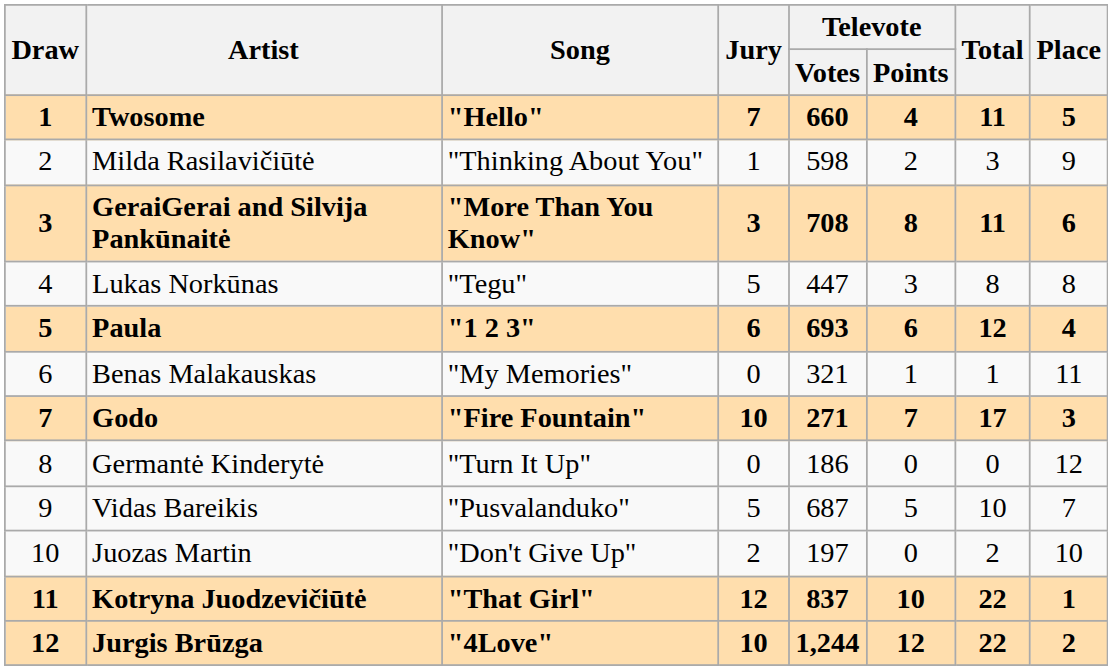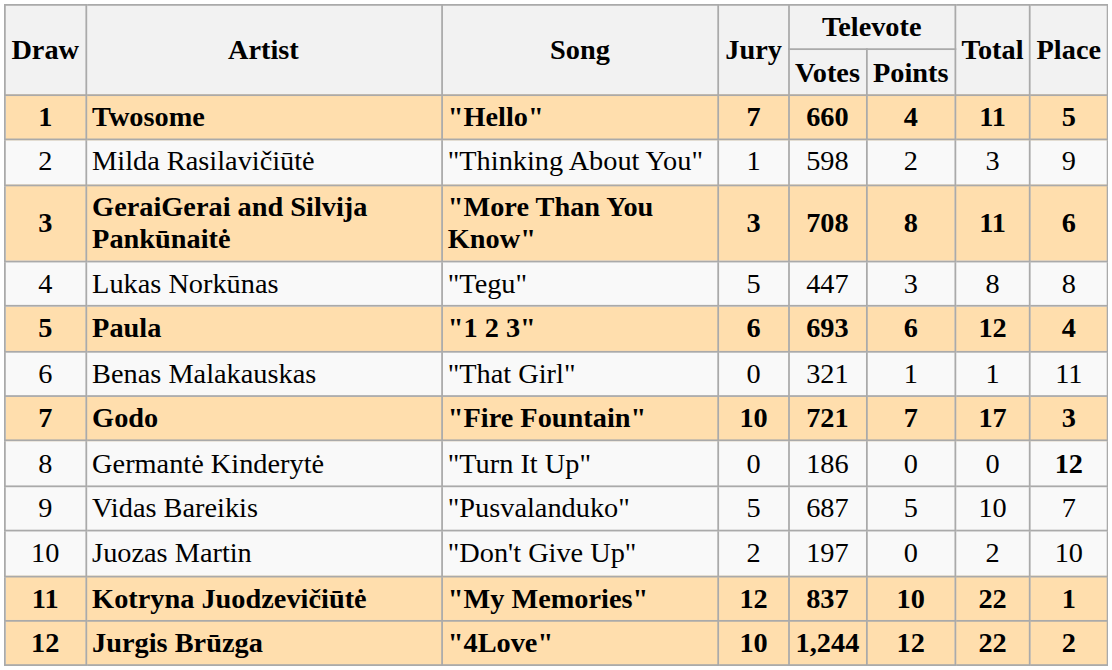 <table class="sortable wikitable" style="margin: 1em auto 1em auto; text-align:center">
 <tr>
 <th rowspan="2">Draw</th>
 <th rowspan="2">Artist</th>
 <th rowspan="2">Song</th>
 <th rowspan="2">Jury</th>
 <th colspan="2">Televote</th>
 <th rowspan="2">Total</th>
 <th rowspan="2">Place</th>
 </tr>
 <tr>
 <th>Votes</th>
 <th>Points</th>
 </tr>
 <tr style="font-weight:bold; background:#FFDEAD;">
 <td>1</td>
 <td align="left">Twosome</td>
 <td align="left">"Hello"</td>
 <td>7</td>
 <td>660</td>
 <td>4</td>
 <td>11</td>
 <td>5</td>
 </tr>
 <tr>
 <td>2</td>
 <td align="left">Milda Rasilavičiūtė</td>
 <td align="left">"Thinking About You"</td>
 <td>1</td>
 <td>598</td>
 <td>2</td>
 <td>3</td>
 <td>9</td>
 </tr>
 <tr style="font-weight:bold; background:#FFDEAD;">
 <td>3</td>
 <td align="left">GeraiGerai and Silvija Pankūnaitė</td>
 <td align="left">"More Than You Know"</td>
 <td>3</td>
 <td>708</td>
 <td>8</td>
 <td>11</td>
 <td>6</td>
 </tr>
 <tr>
 <td>4</td>
 <td align="left">Lukas Norkūnas</td>
 <td align="left">"Tegu"</td>
 <td>5</td>
 <td>447</td>
 <td>3</td>
 <td>8</td>
 <td>8</td>
 </tr>
 <tr style="font-weight:bold; background:#FFDEAD;">
 <td>5</td>
 <td align="left">Paula</td>
 <td align="left">"1 2 3"</td>
 <td>6</td>
 <td>693</td>
 <td>6</td>
 <td>12</td>
 <td>4</td>
 </tr>
 <tr>
 <td>6</td>
 <td align="left">Benas Malakauskas</td>
-<td align="left">"My Memories"</td>
+<td align="left">"That Girl"</td>
 <td>0</td>
 <td>321</td>
 <td>1</td>
 <td>1</td>
 <td>11</td>
 </tr>
 <tr style="font-weight:bold; background:#FFDEAD;">
 <td>7</td>
 <td align="left">Godo</td>
 <td align="left">"Fire Fountain"</td>
 <td>10</td>
-<td>271</td>
+<td>721</td>
 <td>7</td>
 <td>17</td>
 <td>3</td>
 </tr>
 <tr>
 <td>8</td>
 <td align="left">Germantė Kinderytė</td>
 <td align="left">"Turn It Up"</td>
 <td>0</td>
 <td>186</td>
 <td>0</td>
 <td>0</td>
-<td>12</td>
+<td><strong>12</strong></td>
 </tr>
 <tr>
 <td>9</td>
 <td align="left">Vidas Bareikis</td>
 <td align="left">"Pusvalanduko"</td>
 <td>5</td>
 <td>687</td>
 <td>5</td>
 <td>10</td>
 <td>7</td>
 </tr>
 <tr>
 <td>10</td>
 <td align="left">Juozas Martin</td>
 <td align="left">"Don't Give Up"</td>
 <td>2</td>
 <td>197</td>
 <td>0</td>
 <td>2</td>
 <td>10</td>
 </tr>
 <tr style="font-weight:bold; background:#FFDEAD;">
 <td>11</td>
 <td align="left">Kotryna Juodzevičiūtė</td>
-<td align="left">"That Girl"</td>
+<td align="left">"My Memories"</td>
 <td>12</td>
 <td>837</td>
 <td>10</td>
 <td>22</td>
 <td>1</td>
 </tr>
 <tr style="font-weight:bold; background:#FFDEAD;">
 <td>12</td>
 <td align="left">Jurgis Brūzga</td>
 <td align="left">"4Love"</td>
 <td>10</td>
 <td>1,244</td>
 <td>12</td>
 <td>22</td>
 <td>2</td>
 </tr>
 </table>
